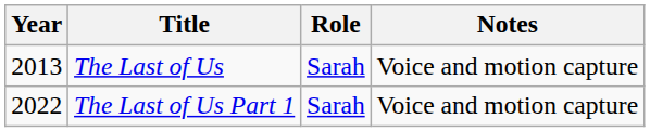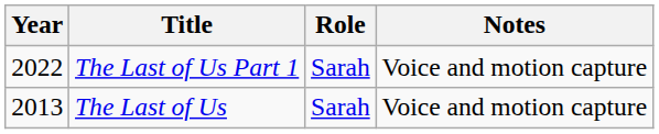 <table class="wikitable sortable">
 <tr>
 <th>Year</th>
 <th>Title</th>
 <th>Role</th>
 <th class="unsortable">Notes</th>
 </tr>
 <tr>
+<td>2022</td>
+<td><em><a href='#'>The Last of Us Part 1</a></em></td>
+<td><a href='#'>Sarah</a></td>
+<td>Voice and motion capture</td>
+</tr>
+<tr>
 <td>2013</td>
 <td><em><a href='#'>The Last of Us</a></em></td>
 <td><a href='#'>Sarah</a></td>
 <td>Voice and motion capture</td>
 </tr>
-<tr>
-<td>2022</td>
-<td><em><a href='#'>The Last of Us Part 1</a></em></td>
-<td><a href='#'>Sarah</a></td>
-<td>Voice and motion capture</td>
-</tr>
 </table>
